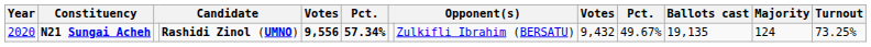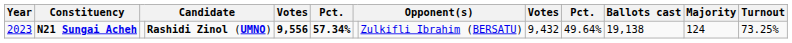 <table class="wikitable" style="margin:0.5em ; font-size:95%">
 <tr>
 <th>Year</th>
 <th>Constituency</th>
 <th colspan="2">Candidate</th>
 <th>Votes</th>
 <th>Pct.</th>
 <th colspan="2">Opponent(s)</th>
 <th>Votes</th>
 <th>Pct.</th>
 <th>Ballots cast</th>
 <th>Majority</th>
 <th>Turnout</th>
 </tr>
 <tr>
-<td><a href='#'>2020</a></td>
+<td><a href='#'>2023</a></td>
 <td><strong>N21 <a href='#'>Sungai Acheh</a></strong></td>
 <td></td>
 <td><strong>Rashidi Zinol</strong> (<a href='#'><strong>UMNO</strong></a>)</td>
 <td align=right><strong>9,556</strong></td>
 <td><strong>57.34%</strong></td>
 <td bgcolor=></td>
 <td><a href='#'>Zulkifli Ibrahim</a> (<a href='#'>BERSATU</a>)</td>
 <td align=right>9,432</td>
-<td>49.67%</td>
-<td>19,135</td>
+<td>49.64%</td>
+<td>19,138</td>
 <td>124</td>
 <td>73.25%</td>
 </tr>
 </table>
